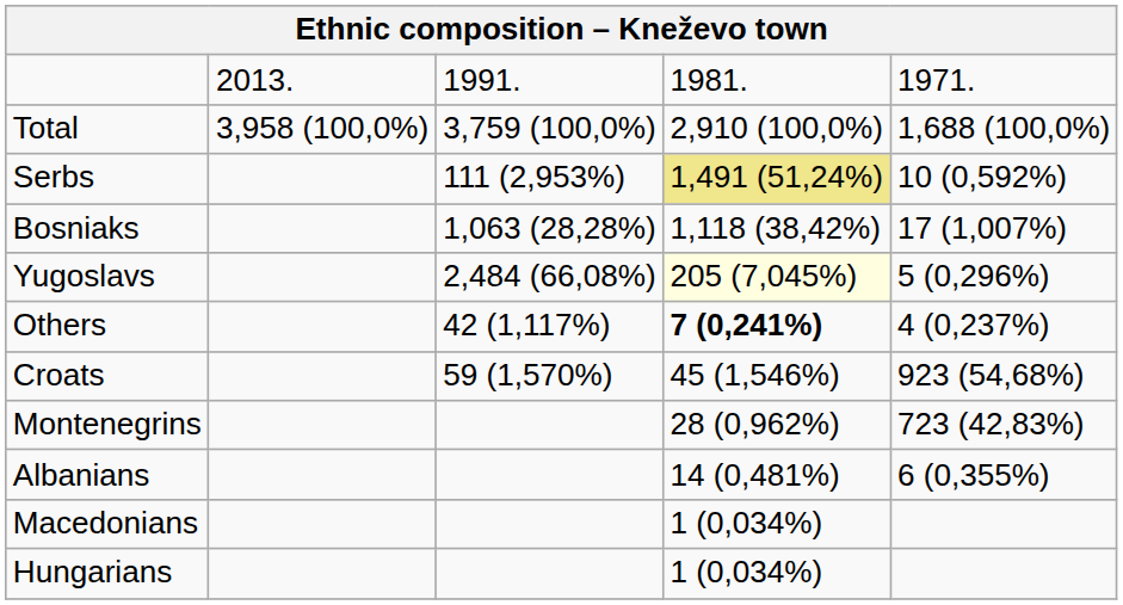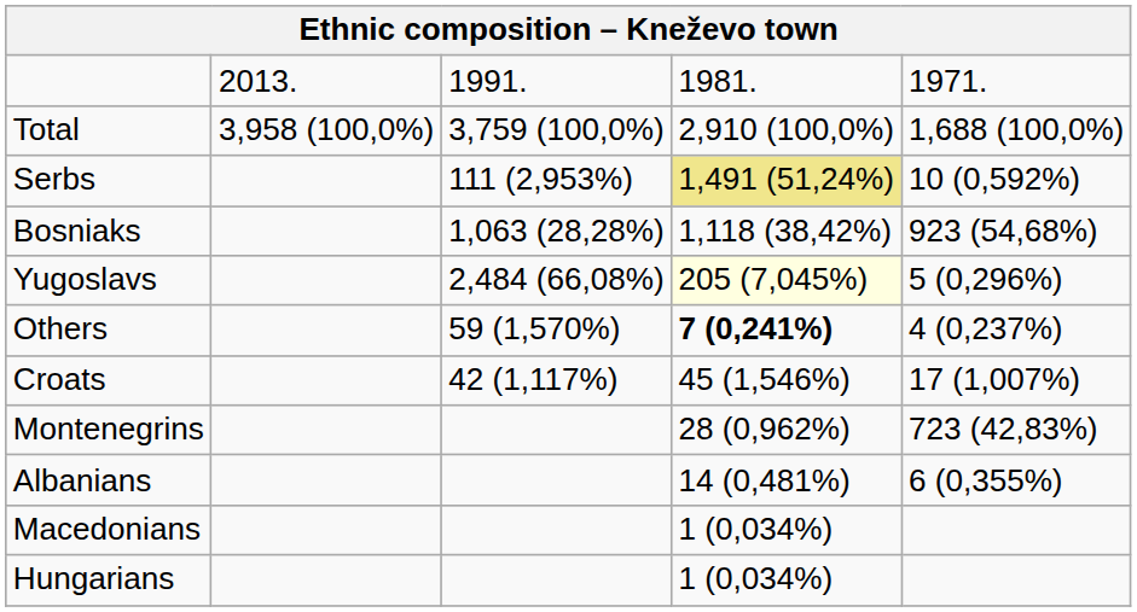 <table class="wikitable">
 <tr>
 <th colspan="8">Ethnic composition – Kneževo town</th>
 </tr>
 <tr>
 <td></td>
 <td>2013.</td>
 <td>1991.</td>
 <td>1981.</td>
 <td>1971.</td>
 </tr>
 <tr>
 <td>Total</td>
 <td>3,958 (100,0%)</td>
 <td>3,759 (100,0%)</td>
 <td>2,910 (100,0%)</td>
 <td>1,688 (100,0%)</td>
 </tr>
 <tr>
 <td>Serbs</td>
 <td></td>
 <td>111 (2,953%)</td>
 <td style="background: khaki;">1,491 (51,24%)</td>
 <td>10 (0,592%)</td>
 </tr>
 <tr>
 <td>Bosniaks</td>
 <td></td>
 <td>1,063 (28,28%)</td>
 <td>1,118 (38,42%)</td>
-<td>17 (1,007%)</td>
+<td>923 (54,68%)</td>
 </tr>
 <tr>
 <td>Yugoslavs</td>
 <td></td>
 <td>2,484 (66,08%)</td>
 <td style="background: lightyellow;">205 (7,045%)</td>
 <td>5 (0,296%)</td>
 </tr>
 <tr>
 <td>Others</td>
 <td></td>
-<td>42 (1,117%)</td>
+<td>59 (1,570%)</td>
 <td><strong>7 (0,241%)</strong></td>
 <td>4 (0,237%)</td>
 </tr>
 <tr>
 <td>Croats</td>
 <td></td>
-<td>59 (1,570%)</td>
+<td>42 (1,117%)</td>
 <td>45 (1,546%)</td>
-<td>923 (54,68%)</td>
+<td>17 (1,007%)</td>
 </tr>
 <tr>
 <td>Montenegrins</td>
 <td></td>
 <td></td>
 <td>28 (0,962%)</td>
 <td>723 (42,83%)</td>
 </tr>
 <tr>
 <td>Albanians</td>
 <td></td>
 <td></td>
 <td>14 (0,481%)</td>
 <td>6 (0,355%)</td>
 </tr>
 <tr>
 <td>Macedonians</td>
 <td></td>
 <td></td>
 <td>1 (0,034%)</td>
 <td></td>
 </tr>
 <tr>
 <td>Hungarians</td>
 <td></td>
 <td></td>
 <td>1 (0,034%)</td>
 <td></td>
 </tr>
 </table>
